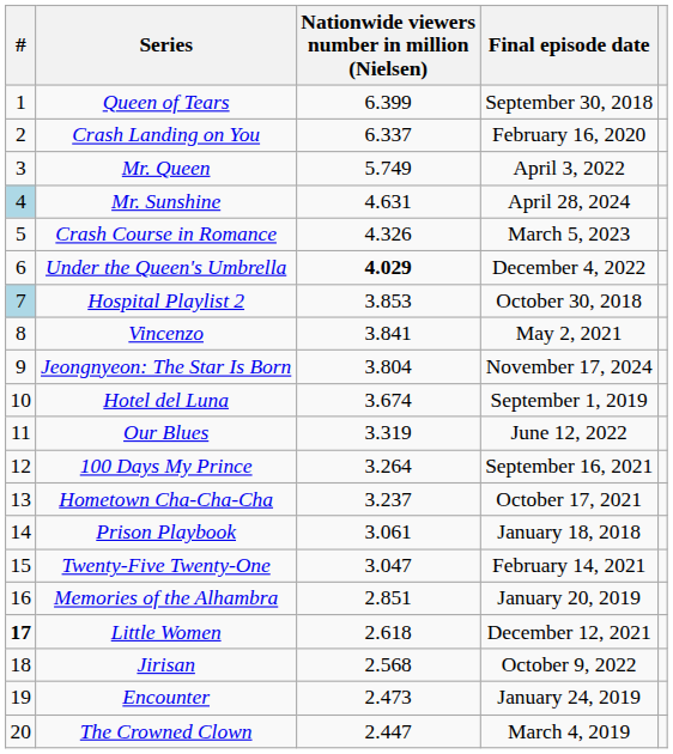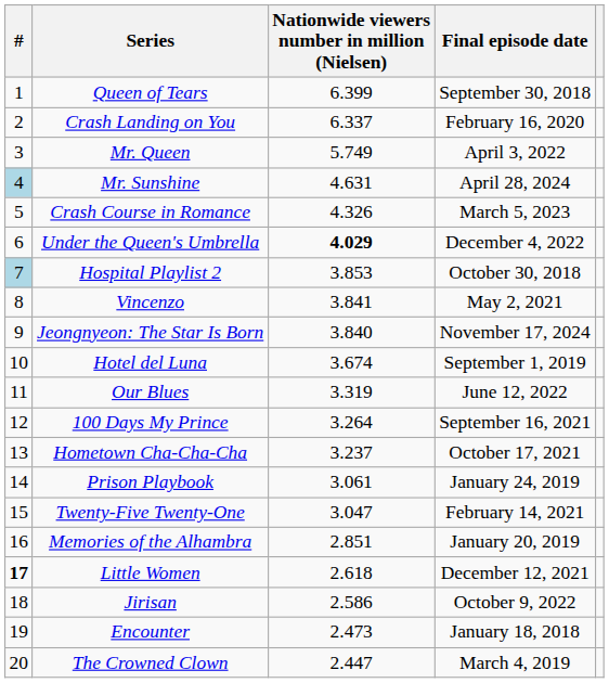 <table class="wikitable sortable" style="text-align: center">
 <tr>
 <th>#</th>
 <th>Series</th>
 <th>Nationwide viewers<br>number in million<br>(Nielsen)</th>
 <th>Final episode date</th>
 <th scope="col" class="unsortable"></th>
 </tr>
 <tr>
 <td>1</td>
 <td><em><a href='#'>Queen of Tears</a></em></td>
 <td>6.399</td>
 <td>September 30, 2018</td>
 <td></td>
 </tr>
 <tr>
 <td>2</td>
 <td><em><a href='#'>Crash Landing on You</a></em></td>
 <td>6.337</td>
 <td>February 16, 2020</td>
 <td></td>
 </tr>
 <tr>
 <td>3</td>
 <td><em><a href='#'>Mr. Queen</a></em></td>
 <td>5.749</td>
 <td>April 3, 2022</td>
 <td></td>
 </tr>
 <tr>
 <td style="background: lightblue;">4</td>
 <td><em><a href='#'>Mr. Sunshine</a></em></td>
 <td>4.631</td>
 <td>April 28, 2024</td>
 <td></td>
 </tr>
 <tr>
 <td>5</td>
 <td><em><a href='#'>Crash Course in Romance</a></em></td>
 <td>4.326</td>
 <td>March 5, 2023</td>
 <td></td>
 </tr>
 <tr>
 <td>6</td>
 <td><em><a href='#'>Under the Queen's Umbrella</a></em></td>
 <td><strong>4.029</strong></td>
 <td>December 4, 2022</td>
 <td></td>
 </tr>
 <tr>
 <td style="background: lightblue;">7</td>
 <td><em><a href='#'>Hospital Playlist 2</a></em></td>
 <td>3.853</td>
 <td>October 30, 2018</td>
 <td></td>
 </tr>
 <tr>
 <td>8</td>
 <td><em><a href='#'>Vincenzo</a></em></td>
 <td>3.841</td>
 <td>May 2, 2021</td>
 <td></td>
 </tr>
 <tr>
 <td>9</td>
 <td><em><a href='#'>Jeongnyeon: The Star Is Born</a></em></td>
-<td>3.804</td>
+<td>3.840</td>
 <td>November 17, 2024</td>
 <td></td>
 </tr>
 <tr>
 <td>10</td>
 <td><em><a href='#'>Hotel del Luna</a></em></td>
 <td>3.674</td>
 <td>September 1, 2019</td>
 <td></td>
 </tr>
 <tr>
 <td>11</td>
 <td><em><a href='#'>Our Blues</a></em></td>
 <td>3.319</td>
 <td>June 12, 2022</td>
 <td></td>
 </tr>
 <tr>
 <td>12</td>
 <td><em><a href='#'>100 Days My Prince</a></em></td>
 <td>3.264</td>
 <td>September 16, 2021</td>
 <td></td>
 </tr>
 <tr>
 <td>13</td>
 <td><em><a href='#'>Hometown Cha-Cha-Cha</a></em></td>
 <td>3.237</td>
 <td>October 17, 2021</td>
 <td></td>
 </tr>
 <tr>
 <td>14</td>
 <td><em><a href='#'>Prison Playbook</a></em></td>
 <td>3.061</td>
-<td>January 18, 2018</td>
+<td>January 24, 2019</td>
 <td></td>
 </tr>
 <tr>
 <td>15</td>
 <td><em><a href='#'>Twenty-Five Twenty-One</a></em></td>
 <td>3.047</td>
 <td>February 14, 2021</td>
 <td></td>
 </tr>
 <tr>
 <td>16</td>
 <td><em><a href='#'>Memories of the Alhambra</a></em></td>
 <td>2.851</td>
 <td>January 20, 2019</td>
 <td></td>
 </tr>
 <tr>
 <td><strong>17</strong></td>
 <td><em><a href='#'>Little Women</a></em></td>
 <td>2.618</td>
 <td>December 12, 2021</td>
 <td></td>
 </tr>
 <tr>
 <td>18</td>
 <td><em><a href='#'>Jirisan</a></em></td>
-<td>2.568</td>
+<td>2.586</td>
 <td>October 9, 2022</td>
 <td></td>
 </tr>
 <tr>
 <td>19</td>
 <td><em><a href='#'>Encounter</a></em></td>
 <td>2.473</td>
-<td>January 24, 2019</td>
+<td>January 18, 2018</td>
 <td></td>
 </tr>
 <tr>
 <td>20</td>
 <td><em><a href='#'>The Crowned Clown</a></em></td>
 <td>2.447</td>
 <td>March 4, 2019</td>
 <td></td>
 </tr>
 </table>
